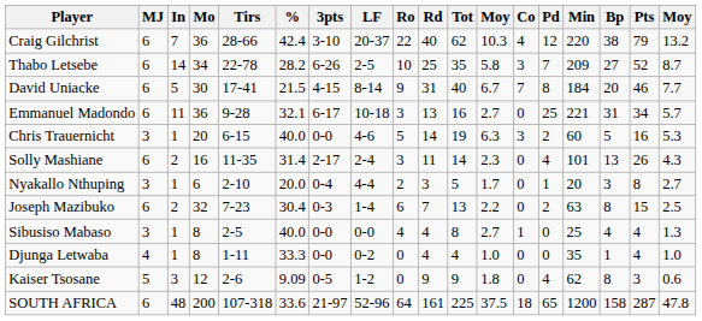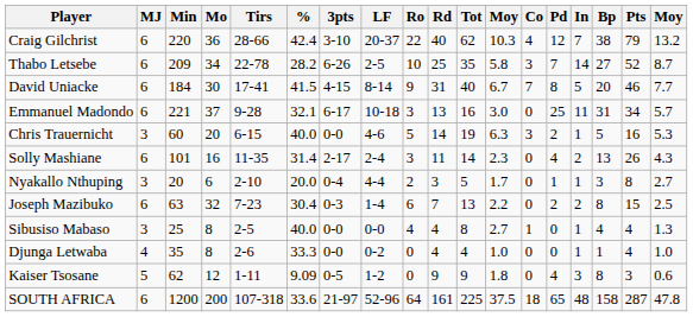 <table class="wikitable">
 <tr>
 <th>Player</th>
 <th>MJ</th>
-<th>In</th>
+<th>Min</th>
 <th>Mo</th>
 <th>Tirs</th>
 <th>%</th>
 <th>3pts</th>
 <th>LF</th>
 <th>Ro</th>
 <th>Rd</th>
 <th>Tot</th>
 <th>Moy</th>
 <th>Co</th>
 <th>Pd</th>
-<th>Min</th>
+<th>In</th>
 <th>Bp</th>
 <th>Pts</th>
 <th>Moy</th>
 </tr>
 <tr>
 <td>Craig Gilchrist</td>
 <td>6</td>
-<td>7</td>
+<td>220</td>
 <td>36</td>
 <td>28-66</td>
 <td>42.4</td>
 <td>3-10</td>
 <td>20-37</td>
 <td>22</td>
 <td>40</td>
 <td>62</td>
 <td>10.3</td>
 <td>4</td>
 <td>12</td>
-<td>220</td>
+<td>7</td>
 <td>38</td>
 <td>79</td>
 <td>13.2</td>
 </tr>
 <tr>
 <td>Thabo Letsebe</td>
 <td>6</td>
-<td>14</td>
+<td>209</td>
 <td>34</td>
 <td>22-78</td>
 <td>28.2</td>
 <td>6-26</td>
 <td>2-5</td>
 <td>10</td>
 <td>25</td>
 <td>35</td>
 <td>5.8</td>
 <td>3</td>
 <td>7</td>
-<td>209</td>
+<td>14</td>
 <td>27</td>
 <td>52</td>
 <td>8.7</td>
 </tr>
 <tr>
 <td>David Uniacke</td>
 <td>6</td>
-<td>5</td>
+<td>184</td>
 <td>30</td>
 <td>17-41</td>
-<td>21.5</td>
+<td>41.5</td>
 <td>4-15</td>
 <td>8-14</td>
 <td>9</td>
 <td>31</td>
 <td>40</td>
 <td>6.7</td>
 <td>7</td>
 <td>8</td>
-<td>184</td>
+<td>5</td>
 <td>20</td>
 <td>46</td>
 <td>7.7</td>
 </tr>
 <tr>
 <td>Emmanuel Madondo</td>
 <td>6</td>
-<td>11</td>
-<td>36</td>
+<td>221</td>
+<td>37</td>
 <td>9-28</td>
 <td>32.1</td>
 <td>6-17</td>
 <td>10-18</td>
 <td>3</td>
 <td>13</td>
 <td>16</td>
-<td>2.7</td>
+<td>3.0</td>
 <td>0</td>
 <td>25</td>
-<td>221</td>
+<td>11</td>
 <td>31</td>
 <td>34</td>
 <td>5.7</td>
 </tr>
 <tr>
 <td>Chris Trauernicht</td>
 <td>3</td>
-<td>1</td>
+<td>60</td>
 <td>20</td>
 <td>6-15</td>
 <td>40.0</td>
 <td>0-0</td>
 <td>4-6</td>
 <td>5</td>
 <td>14</td>
 <td>19</td>
 <td>6.3</td>
 <td>3</td>
 <td>2</td>
-<td>60</td>
+<td>1</td>
 <td>5</td>
 <td>16</td>
 <td>5.3</td>
 </tr>
 <tr>
 <td>Solly Mashiane</td>
 <td>6</td>
-<td>2</td>
+<td>101</td>
 <td>16</td>
 <td>11-35</td>
 <td>31.4</td>
 <td>2-17</td>
 <td>2-4</td>
 <td>3</td>
 <td>11</td>
 <td>14</td>
 <td>2.3</td>
 <td>0</td>
 <td>4</td>
-<td>101</td>
+<td>2</td>
 <td>13</td>
 <td>26</td>
 <td>4.3</td>
 </tr>
 <tr>
 <td>Nyakallo Nthuping</td>
 <td>3</td>
-<td>1</td>
+<td>20</td>
 <td>6</td>
 <td>2-10</td>
 <td>20.0</td>
 <td>0-4</td>
 <td>4-4</td>
 <td>2</td>
 <td>3</td>
 <td>5</td>
 <td>1.7</td>
 <td>0</td>
 <td>1</td>
-<td>20</td>
+<td>1</td>
 <td>3</td>
 <td>8</td>
 <td>2.7</td>
 </tr>
 <tr>
 <td>Joseph Mazibuko</td>
 <td>6</td>
-<td>2</td>
+<td>63</td>
 <td>32</td>
 <td>7-23</td>
 <td>30.4</td>
 <td>0-3</td>
 <td>1-4</td>
 <td>6</td>
 <td>7</td>
 <td>13</td>
 <td>2.2</td>
 <td>0</td>
 <td>2</td>
-<td>63</td>
+<td>2</td>
 <td>8</td>
 <td>15</td>
 <td>2.5</td>
 </tr>
 <tr>
 <td>Sibusiso Mabaso</td>
 <td>3</td>
-<td>1</td>
+<td>25</td>
 <td>8</td>
 <td>2-5</td>
 <td>40.0</td>
 <td>0-0</td>
 <td>0-0</td>
 <td>4</td>
 <td>4</td>
 <td>8</td>
 <td>2.7</td>
 <td>1</td>
 <td>0</td>
-<td>25</td>
+<td>1</td>
 <td>4</td>
 <td>4</td>
 <td>1.3</td>
 </tr>
 <tr>
 <td>Djunga Letwaba</td>
 <td>4</td>
-<td>1</td>
+<td>35</td>
 <td>8</td>
-<td>1-11</td>
+<td>2-6</td>
 <td>33.3</td>
 <td>0-0</td>
 <td>0-2</td>
 <td>0</td>
 <td>4</td>
 <td>4</td>
 <td>1.0</td>
 <td>0</td>
 <td>0</td>
-<td>35</td>
+<td>1</td>
 <td>1</td>
 <td>4</td>
 <td>1.0</td>
 </tr>
 <tr>
 <td>Kaiser Tsosane</td>
 <td>5</td>
-<td>3</td>
+<td>62</td>
 <td>12</td>
-<td>2-6</td>
+<td>1-11</td>
 <td>9.09</td>
 <td>0-5</td>
 <td>1-2</td>
 <td>0</td>
 <td>9</td>
 <td>9</td>
 <td>1.8</td>
 <td>0</td>
 <td>4</td>
-<td>62</td>
+<td>3</td>
 <td>8</td>
 <td>3</td>
 <td>0.6</td>
 </tr>
 <tr>
 <td>SOUTH AFRICA</td>
 <td>6</td>
-<td>48</td>
+<td>1200</td>
 <td>200</td>
 <td>107-318</td>
 <td>33.6</td>
 <td>21-97</td>
 <td>52-96</td>
 <td>64</td>
 <td>161</td>
 <td>225</td>
 <td>37.5</td>
 <td>18</td>
 <td>65</td>
-<td>1200</td>
+<td>48</td>
 <td>158</td>
 <td>287</td>
 <td>47.8</td>
 </tr>
 </table>
